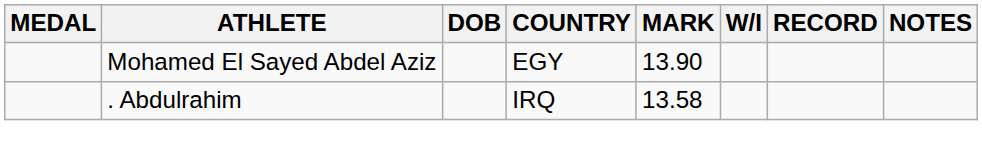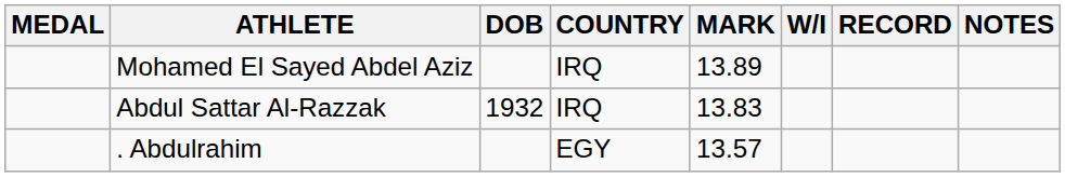 <table class="wikitable">
 <tr>
 <th>MEDAL</th>
 <th>ATHLETE</th>
 <th>DOB</th>
 <th>COUNTRY</th>
 <th>MARK</th>
 <th>W/I</th>
 <th>RECORD</th>
 <th>NOTES</th>
 </tr>
 <tr>
 <td></td>
 <td>Mohamed El Sayed Abdel Aziz</td>
 <td></td>
-<td>EGY</td>
-<td>13.90</td>
+<td>IRQ</td>
+<td>13.89</td>
+<td></td>
+<td></td>
+<td></td>
+</tr>
+<tr>
+<td></td>
+<td>Abdul Sattar Al-Razzak</td>
+<td>1932</td>
+<td>IRQ</td>
+<td>13.83</td>
 <td></td>
 <td></td>
 <td></td>
 </tr>
 <tr>
 <td></td>
 <td>. Abdulrahim</td>
 <td></td>
-<td>IRQ</td>
-<td>13.58</td>
+<td>EGY</td>
+<td>13.57</td>
 <td></td>
 <td></td>
 <td></td>
 </tr>
 </table>
